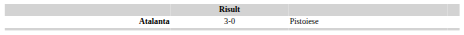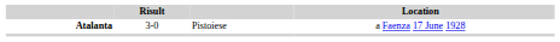 <table align=center style="font-size: 85%; border-collapse:collapse" border=0 cellspacing=0 cellpadding=2 width=60%>
 <tr bgcolor="D3D3D3">
 <th align=right></th>
 <th>Risult</th>
 <th align=left></th>
+<th>Location</th>
 <th></th>
 </tr>
 <tr bgcolor=#FFFFFF>
 <td align=right><strong>Atalanta </strong></td>
 <td align=center>3-0</td>
 <td>Pistoiese</td>
+<td align=center>a <a href='#'>Faenza</a> <a href='#'>17 June</a> <a href='#'>1928</a></td>
 <td></td>
 </tr>
 <tr align=center style="background:#D3D3D3;">
 <td></td>
 <td></td>
 <td></td>
 <td></td>
+<td></td>
 </tr>
 </table>
